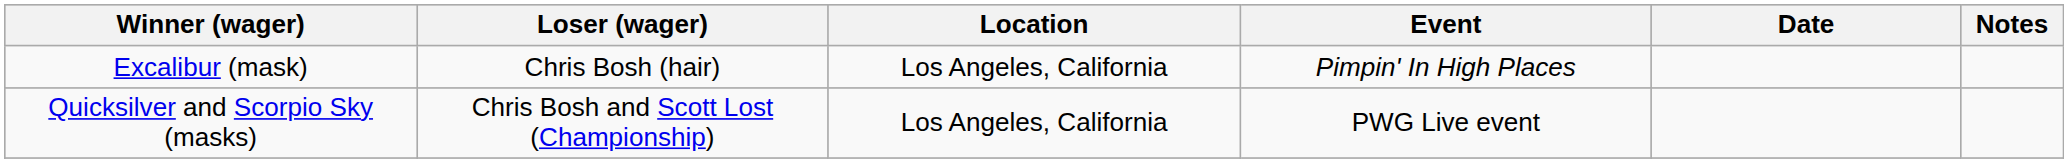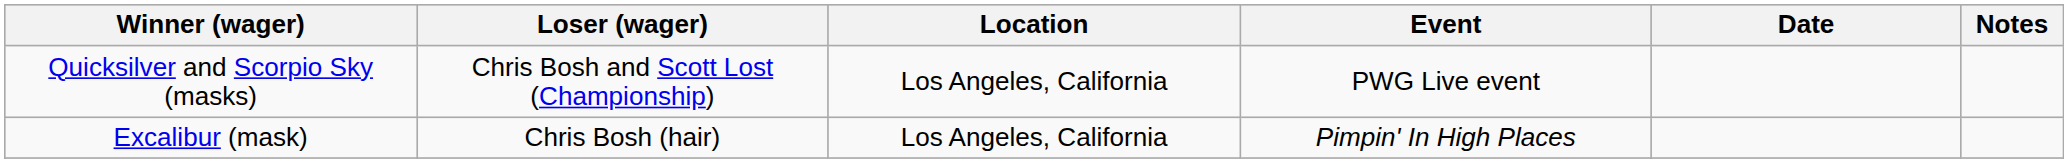 <table class="wikitable sortable" width=100%  style="text-align: center">
 <tr>
 <th width=20% scope="col">Winner (wager)</th>
 <th width=20% scope="col">Loser (wager)</th>
 <th width=20% scope="col">Location</th>
 <th width=20% scope="col">Event</th>
 <th width=15% scope="col">Date</th>
 <th class="unsortable" width=5% scope="col">Notes</th>
 </tr>
 <tr>
+<td><a href='#'>Quicksilver</a> and <a href='#'>Scorpio Sky</a> (masks)</td>
+<td>Chris Bosh and <a href='#'>Scott Lost</a> (<a href='#'>Championship</a>)</td>
+<td>Los Angeles, California</td>
+<td>PWG Live event</td>
+<td></td>
+<td></td>
+</tr>
+<tr>
 <td><a href='#'>Excalibur</a> (mask)</td>
 <td>Chris Bosh (hair)</td>
 <td>Los Angeles, California</td>
 <td><em>Pimpin' In High Places</em></td>
 <td></td>
 <td></td>
 </tr>
-<tr>
-<td><a href='#'>Quicksilver</a> and <a href='#'>Scorpio Sky</a> (masks)</td>
-<td>Chris Bosh and <a href='#'>Scott Lost</a> (<a href='#'>Championship</a>)</td>
-<td>Los Angeles, California</td>
-<td>PWG Live event</td>
-<td></td>
-<td></td>
-</tr>
 </table>
